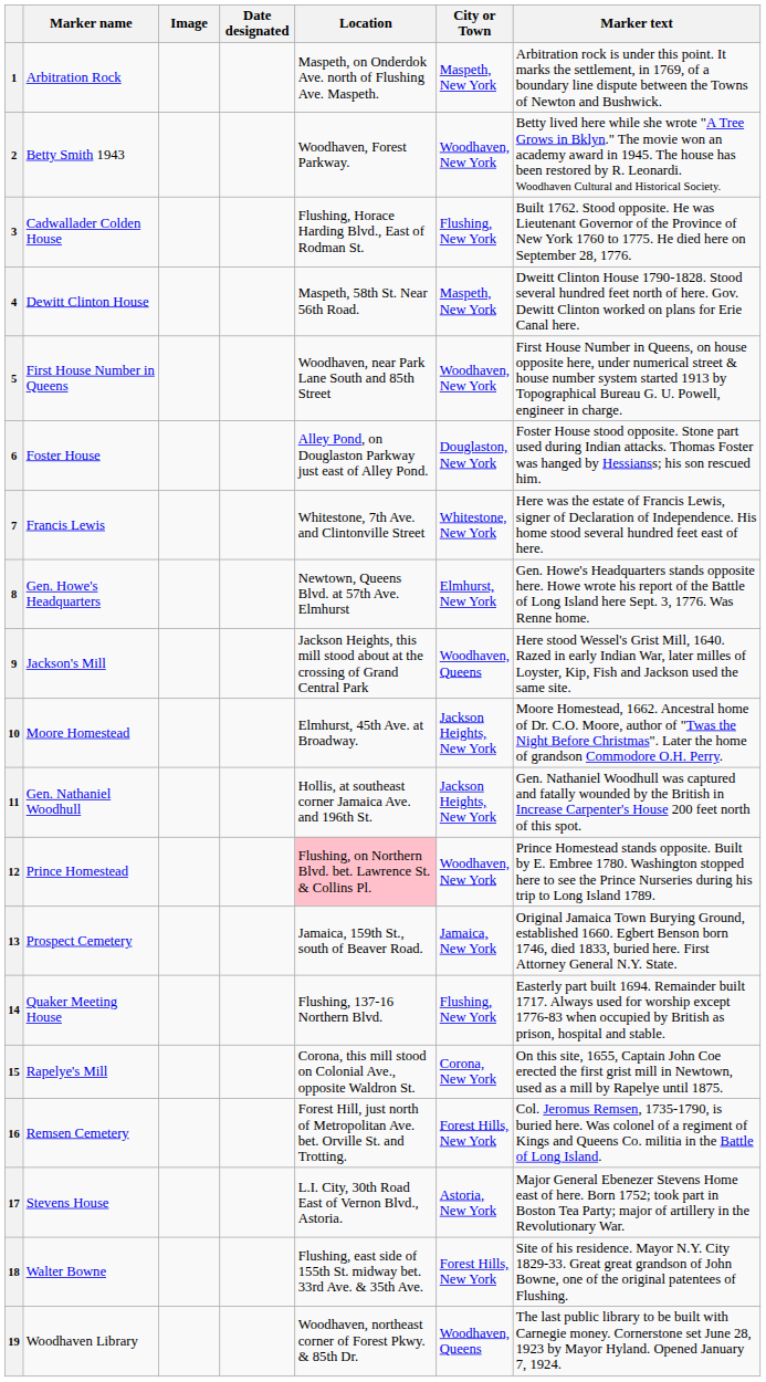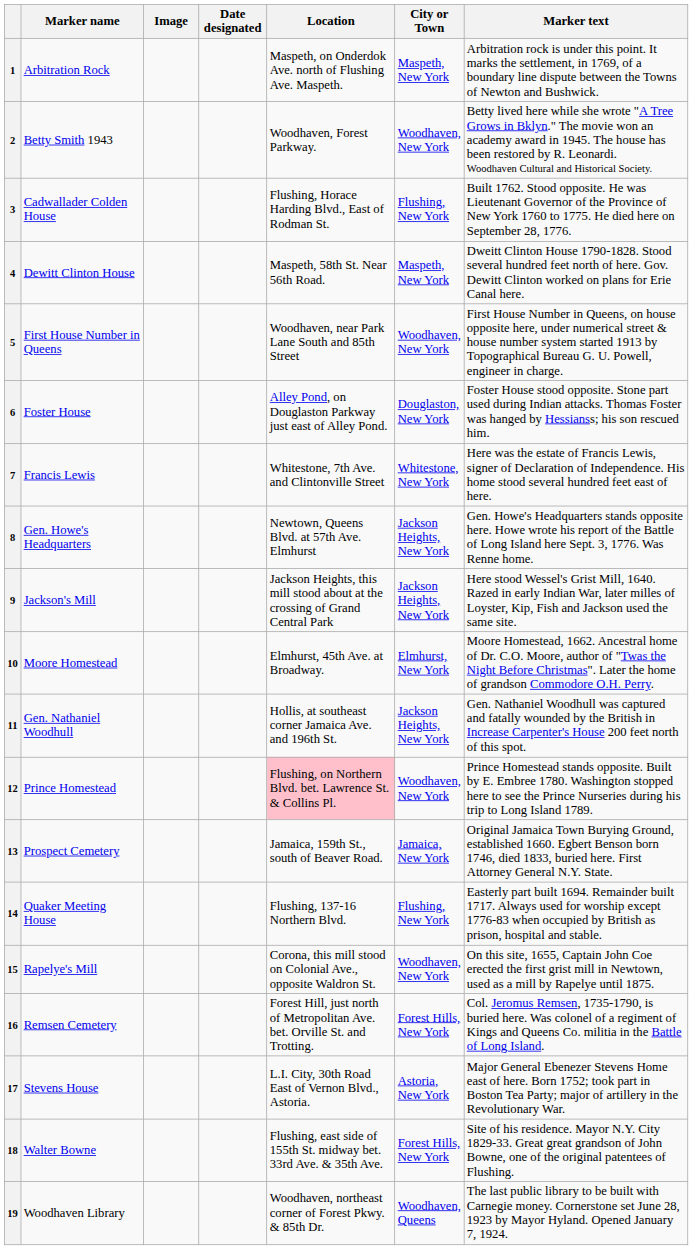 <table class="wikitable sortable" style="width:98%">
 <tr>
 <th></th>
 <th width = 18% ><strong>Marker name</strong></th>
 <th width = 8% class="unsortable" ><strong>Image</strong></th>
 <th width = 10% ><strong>Date designated</strong></th>
 <th><strong>Location</strong></th>
 <th width = 8% ><strong>City or Town</strong></th>
 <th class="unsortable" ><strong>Marker text</strong></th>
 </tr>
 <tr ->
 <th><small>1</small></th>
 <td><a href='#'>Arbitration Rock</a></td>
 <td></td>
 <td></td>
 <td>Maspeth, on Onderdok Ave. north of Flushing Ave. Maspeth.</td>
 <td><a href='#'>Maspeth, New York</a></td>
 <td>Arbitration rock is under this point. It marks the settlement, in 1769, of a boundary line dispute between the Towns of Newton and Bushwick.</td>
 </tr>
 <tr ->
 <th><small>2</small></th>
 <td><a href='#'>Betty Smith</a> 1943</td>
 <td></td>
 <td></td>
 <td>Woodhaven, Forest Parkway.</td>
 <td><a href='#'>Woodhaven, New York</a></td>
 <td>Betty lived here while she wrote "<a href='#'>A Tree Grows in Bklyn</a>." The movie won an academy award in 1945. The house has been restored by R. Leonardi.<br><small>Woodhaven Cultural and Historical Society.</small> </td>
 </tr>
 <tr ->
 <th><small>3</small></th>
 <td><a href='#'>Cadwallader Colden House</a></td>
 <td></td>
 <td></td>
 <td>Flushing, Horace Harding Blvd., East of Rodman St.</td>
 <td><a href='#'>Flushing, New York</a></td>
 <td>Built 1762. Stood opposite. He was Lieutenant Governor of the Province of New York 1760 to 1775. He died here on September 28, 1776.</td>
 </tr>
 <tr ->
 <th><small>4</small></th>
 <td><a href='#'>Dewitt Clinton House</a></td>
 <td></td>
 <td></td>
 <td>Maspeth, 58th St. Near 56th Road.</td>
 <td><a href='#'>Maspeth, New York</a></td>
 <td>Dweitt Clinton House 1790-1828. Stood several hundred feet north of here. Gov. Dewitt Clinton worked on plans for Erie Canal here.</td>
 </tr>
 <tr ->
 <th><small>5</small></th>
 <td><a href='#'>First House Number in Queens</a></td>
 <td></td>
 <td></td>
 <td>Woodhaven, near Park Lane South and 85th Street</td>
 <td><a href='#'>Woodhaven, New York</a></td>
 <td>First House Number in Queens, on house opposite here, under numerical street & house number system started 1913 by Topographical Bureau G. U. Powell, engineer in charge.</td>
 </tr>
 <tr ->
 <th><small>6</small></th>
 <td><a href='#'>Foster House</a></td>
 <td></td>
 <td></td>
 <td><a href='#'>Alley Pond</a>, on Douglaston Parkway just east of Alley Pond.</td>
 <td><a href='#'>Douglaston, New York</a></td>
 <td>Foster House stood opposite. Stone part used during Indian attacks. Thomas Foster was hanged by <a href='#'>Hessians</a>s; his son rescued him.</td>
 </tr>
 <tr ->
 <th><small>7</small></th>
 <td><a href='#'>Francis Lewis</a></td>
 <td></td>
 <td></td>
 <td>Whitestone, 7th Ave. and Clintonville Street</td>
 <td><a href='#'>Whitestone, New York</a></td>
 <td>Here was the estate of Francis Lewis, signer of Declaration of Independence. His home stood several hundred feet east of here.</td>
 </tr>
 <tr ->
 <th><small>8</small></th>
 <td><a href='#'>Gen. Howe's Headquarters</a></td>
 <td></td>
 <td></td>
 <td>Newtown, Queens Blvd. at 57th Ave. Elmhurst</td>
-<td><a href='#'>Elmhurst, New York</a></td>
+<td><a href='#'>Jackson Heights, New York</a></td>
 <td>Gen. Howe's Headquarters stands opposite here. Howe wrote his report of the Battle of Long Island here Sept. 3, 1776. Was Renne home.</td>
 </tr>
 <tr ->
 <th><small>9</small></th>
 <td><a href='#'>Jackson's Mill</a></td>
 <td></td>
 <td></td>
 <td>Jackson Heights, this mill stood about at the crossing of Grand Central Park</td>
-<td><a href='#'>Woodhaven, Queens</a></td>
+<td><a href='#'>Jackson Heights, New York</a></td>
 <td>Here stood Wessel's Grist Mill, 1640. Razed in early Indian War, later milles of Loyster, Kip, Fish and Jackson used the same site.</td>
 </tr>
 <tr ->
 <th><small>10</small></th>
 <td><a href='#'>Moore Homestead</a></td>
 <td></td>
 <td></td>
 <td>Elmhurst, 45th Ave. at Broadway.</td>
-<td><a href='#'>Jackson Heights, New York</a></td>
+<td><a href='#'>Elmhurst, New York</a></td>
 <td>Moore Homestead, 1662. Ancestral home of Dr. C.O. Moore, author of "<a href='#'>Twas the Night Before Christmas</a>". Later the home of grandson <a href='#'>Commodore O.H. Perry</a>.</td>
 </tr>
 <tr ->
 <th><small>11</small></th>
 <td><a href='#'>Gen. Nathaniel Woodhull</a></td>
 <td></td>
 <td></td>
 <td>Hollis, at southeast corner Jamaica Ave. and 196th St.</td>
 <td><a href='#'>Jackson Heights, New York</a></td>
 <td>Gen. Nathaniel Woodhull was captured and fatally wounded by the British in <a href='#'>Increase Carpenter's House</a> 200 feet north of this spot.</td>
 </tr>
 <tr ->
 <th><small>12</small></th>
 <td><a href='#'>Prince Homestead</a></td>
 <td></td>
 <td></td>
 <td style="background: pink;">Flushing, on Northern Blvd. bet. Lawrence St. & Collins Pl.</td>
 <td><a href='#'>Woodhaven, New York</a></td>
 <td>Prince Homestead stands opposite. Built by E. Embree 1780. Washington stopped here to see the Prince Nurseries during his trip to Long Island 1789.</td>
 </tr>
 <tr ->
 <th><small>13</small></th>
 <td><a href='#'>Prospect Cemetery</a></td>
 <td></td>
 <td></td>
 <td>Jamaica, 159th St., south of Beaver Road.</td>
 <td><a href='#'>Jamaica, New York</a></td>
 <td>Original Jamaica Town Burying Ground, established 1660. Egbert Benson born 1746, died 1833, buried here. First Attorney General N.Y. State.</td>
 </tr>
 <tr ->
 <th><small>14</small></th>
 <td><a href='#'>Quaker Meeting House</a></td>
 <td></td>
 <td></td>
 <td>Flushing, 137-16 Northern Blvd.</td>
 <td><a href='#'>Flushing, New York</a></td>
 <td>Easterly part built 1694. Remainder built 1717. Always used for worship except 1776-83 when occupied by British as prison, hospital and stable.</td>
 </tr>
 <tr ->
 <th><small>15</small></th>
 <td><a href='#'>Rapelye's Mill</a></td>
 <td></td>
 <td></td>
 <td>Corona, this mill stood on Colonial Ave., opposite Waldron St.</td>
-<td><a href='#'>Corona, New York</a></td>
+<td><a href='#'>Woodhaven, New York</a></td>
 <td>On this site, 1655, Captain John Coe erected the first grist mill in Newtown, used as a mill by Rapelye until 1875.</td>
 </tr>
 <tr ->
 <th><small>16</small></th>
 <td><a href='#'>Remsen Cemetery</a></td>
 <td></td>
 <td></td>
 <td>Forest Hill, just north of Metropolitan Ave. bet. Orville St. and Trotting.</td>
 <td><a href='#'>Forest Hills, New York</a></td>
 <td>Col. <a href='#'>Jeromus Remsen</a>, 1735-1790, is buried here. Was colonel of a regiment of Kings and Queens Co. militia in the <a href='#'>Battle of Long Island</a>.</td>
 </tr>
 <tr ->
 <th><small>17</small></th>
 <td><a href='#'>Stevens House</a></td>
 <td></td>
 <td></td>
 <td>L.I. City, 30th Road East of Vernon Blvd., Astoria.</td>
 <td><a href='#'>Astoria, New York</a></td>
 <td>Major General Ebenezer Stevens Home east of here. Born 1752; took part in Boston Tea Party; major of artillery in the Revolutionary War.</td>
 </tr>
 <tr ->
 <th><small>18</small></th>
 <td><a href='#'>Walter Bowne</a></td>
 <td></td>
 <td></td>
 <td>Flushing, east side of 155th St. midway bet. 33rd Ave. & 35th Ave.</td>
 <td><a href='#'>Forest Hills, New York</a></td>
 <td>Site of his residence. Mayor N.Y. City 1829-33. Great great grandson of John Bowne, one of the original patentees of Flushing.</td>
 </tr>
 <tr ->
 <th><small>19</small></th>
 <td>Woodhaven Library</td>
 <td></td>
 <td></td>
 <td>Woodhaven, northeast corner of Forest Pkwy. & 85th Dr.</td>
 <td><a href='#'>Woodhaven, Queens</a></td>
 <td>The last public library to be built with Carnegie money. Cornerstone set June 28, 1923 by Mayor Hyland. Opened January 7, 1924.</td>
 </tr>
 </table>
